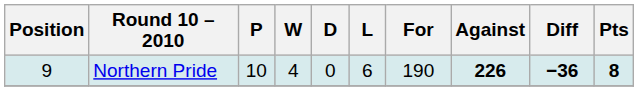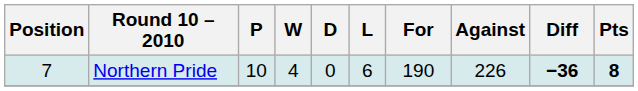 <table class="wikitable" style="text-align:center; font-size:85%;">
 <tr>
 <th width=40 abbr="Position">Position</th>
 <th width=100>Round 10 – 2010</th>
 <th width=20 abbr="Played">P</th>
 <th width=20 abbr="Won">W</th>
 <th width=20 abbr="Drawn">D</th>
 <th width=20 abbr="Lost">L</th>
 <th width=40 abbr="Points for">For</th>
 <th width=40 abbr="Points against">Against</th>
 <th width=40 abbr="Points difference">Diff</th>
 <th width=20 abbr="Points">Pts</th>
 </tr>
 <tr style="background: #d7ebed;">
-<td>9</td>
+<td>7</td>
 <td style="text-align:left;"> <a href='#'>Northern Pride</a></td>
 <td>10</td>
 <td>4</td>
 <td>0</td>
 <td>6</td>
 <td>190</td>
-<td><strong>226</strong></td>
+<td>226</td>
 <td><strong>−36</strong></td>
 <td><strong>8</strong></td>
 </tr>
 <tr>
 </tr>
 </table>
